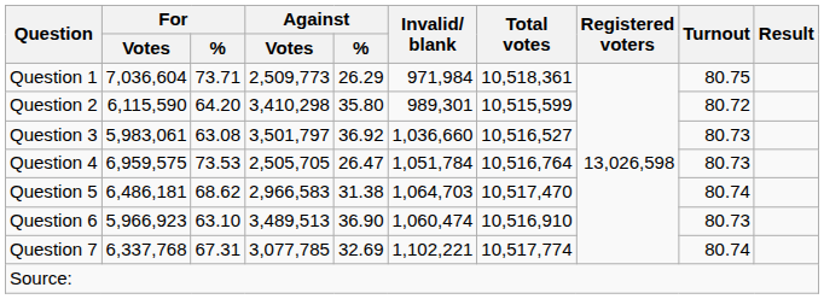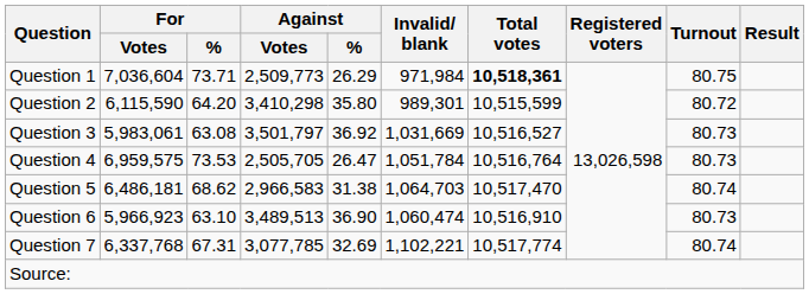 <table class=wikitable style=text-align:right>
 <tr>
 <th rowspan=2>Question</th>
 <th colspan=2>For</th>
 <th colspan=2>Against</th>
 <th rowspan=2>Invalid/<br>blank</th>
 <th rowspan=2>Total<br>votes</th>
 <th rowspan=2>Registered<br>voters</th>
 <th rowspan=2>Turnout</th>
 <th rowspan=2>Result</th>
 </tr>
 <tr>
 <th>Votes</th>
 <th>%</th>
 <th>Votes</th>
 <th>%</th>
 </tr>
 <tr>
 <td align=left>Question 1</td>
 <td>7,036,604</td>
 <td>73.71</td>
 <td>2,509,773</td>
 <td>26.29</td>
 <td>971,984</td>
-<td>10,518,361</td>
+<td><strong>10,518,361</strong></td>
 <td rowspan=7>13,026,598</td>
 <td>80.75</td>
 <td></td>
 </tr>
 <tr>
 <td align=left>Question 2</td>
 <td>6,115,590</td>
 <td>64.20</td>
 <td>3,410,298</td>
 <td>35.80</td>
 <td>989,301</td>
 <td>10,515,599</td>
 <td>80.72</td>
 <td></td>
 </tr>
 <tr>
 <td align=left>Question 3</td>
 <td>5,983,061</td>
 <td>63.08</td>
 <td>3,501,797</td>
 <td>36.92</td>
-<td>1,036,660</td>
+<td>1,031,669</td>
 <td>10,516,527</td>
 <td>80.73</td>
 <td></td>
 </tr>
 <tr>
 <td align=left>Question 4</td>
 <td>6,959,575</td>
 <td>73.53</td>
 <td>2,505,705</td>
 <td>26.47</td>
 <td>1,051,784</td>
 <td>10,516,764</td>
 <td>80.73</td>
 <td></td>
 </tr>
 <tr>
 <td align=left>Question 5</td>
 <td>6,486,181</td>
 <td>68.62</td>
 <td>2,966,583</td>
 <td>31.38</td>
 <td>1,064,703</td>
 <td>10,517,470</td>
 <td>80.74</td>
 <td></td>
 </tr>
 <tr>
 <td align=left>Question 6</td>
 <td>5,966,923</td>
 <td>63.10</td>
 <td>3,489,513</td>
 <td>36.90</td>
 <td>1,060,474</td>
 <td>10,516,910</td>
 <td>80.73</td>
 <td></td>
 </tr>
 <tr>
 <td align=left>Question 7</td>
 <td>6,337,768</td>
 <td>67.31</td>
 <td>3,077,785</td>
 <td>32.69</td>
 <td>1,102,221</td>
 <td>10,517,774</td>
 <td>80.74</td>
 <td></td>
 </tr>
 <tr>
 <td colspan=13 align=left>Source: </td>
 </tr>
 </table>
